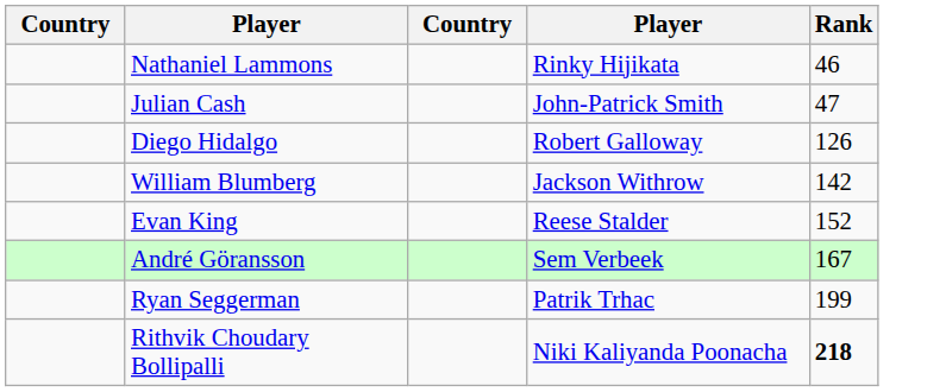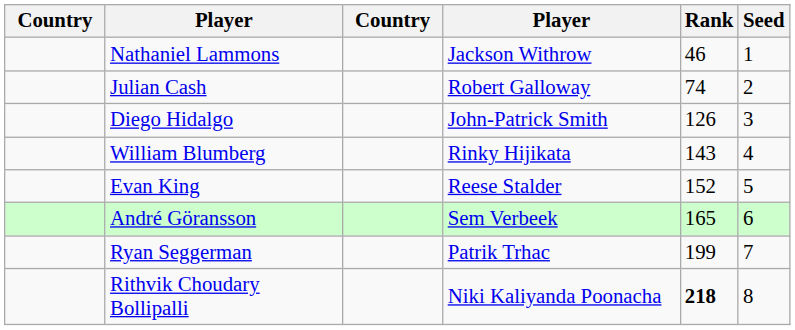 <table class="wikitable nowrap">
 <tr>
 <th width="70">Country</th>
 <th width="175">Player</th>
 <th width="70">Country</th>
 <th width="175">Player</th>
 <th>Rank</th>
+<th>Seed</th>
 </tr>
 <tr>
 <td></td>
 <td><a href='#'>Nathaniel Lammons</a></td>
 <td></td>
-<td><a href='#'>Rinky Hijikata</a></td>
+<td><a href='#'>Jackson Withrow</a></td>
 <td>46</td>
+<td>1</td>
 </tr>
 <tr>
 <td></td>
 <td><a href='#'>Julian Cash</a></td>
 <td></td>
-<td><a href='#'>John-Patrick Smith</a></td>
-<td>47</td>
+<td><a href='#'>Robert Galloway</a></td>
+<td>74</td>
+<td>2</td>
 </tr>
 <tr>
 <td></td>
 <td><a href='#'>Diego Hidalgo</a></td>
 <td></td>
-<td><a href='#'>Robert Galloway</a></td>
+<td><a href='#'>John-Patrick Smith</a></td>
 <td>126</td>
+<td>3</td>
 </tr>
 <tr>
 <td></td>
 <td><a href='#'>William Blumberg</a></td>
 <td></td>
-<td><a href='#'>Jackson Withrow</a></td>
-<td>142</td>
+<td><a href='#'>Rinky Hijikata</a></td>
+<td>143</td>
+<td>4</td>
 </tr>
 <tr>
 <td></td>
 <td><a href='#'>Evan King</a></td>
 <td></td>
 <td><a href='#'>Reese Stalder</a></td>
 <td>152</td>
+<td>5</td>
 </tr>
 <tr bgcolor=#cfc>
 <td></td>
 <td><a href='#'>André Göransson</a></td>
 <td></td>
 <td><a href='#'>Sem Verbeek</a></td>
-<td>167</td>
+<td>165</td>
+<td>6</td>
 </tr>
 <tr>
 <td></td>
 <td><a href='#'>Ryan Seggerman</a></td>
 <td></td>
 <td><a href='#'>Patrik Trhac</a></td>
 <td>199</td>
+<td>7</td>
 </tr>
 <tr>
 <td></td>
 <td><a href='#'>Rithvik Choudary Bollipalli</a></td>
 <td></td>
 <td><a href='#'>Niki Kaliyanda Poonacha</a></td>
 <td><strong>218</strong></td>
+<td>8</td>
 </tr>
 </table>
